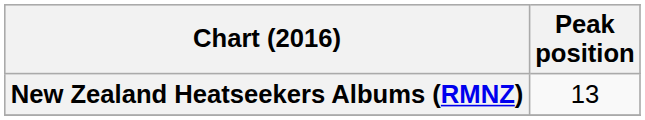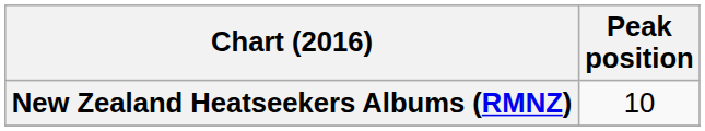 <table class="wikitable sortable plainrowheaders" style="text-align:center">
 <tr>
 <th scope="col">Chart (2016)</th>
 <th scope="col">Peak<br> position</th>
 </tr>
 <tr>
 <th scope="row">New Zealand Heatseekers Albums (<a href='#'>RMNZ</a>)</th>
-<td>13</td>
+<td>10</td>
 </tr>
 <tr>
 </tr>
 </table>
